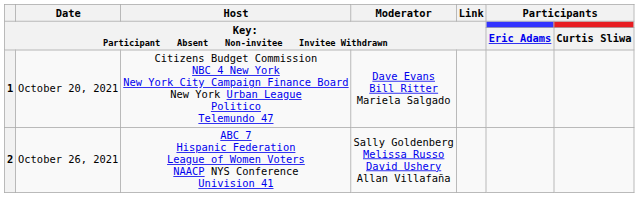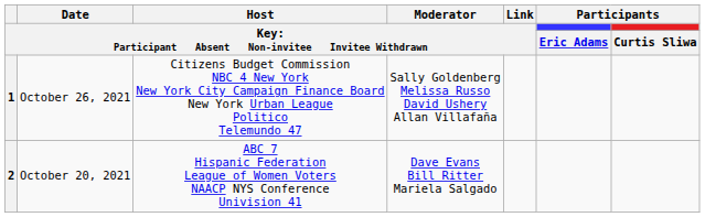 <table class="wikitable" style="text-align:center;">
 <tr>
 <th scope="col"></th>
 <th scope="col">Date</th>
 <th scope="col">Host</th>
 <th scope="col">Moderator</th>
 <th scope="col">Link</th>
 <th colspan="10" scope="col">Participants</th>
 </tr>
 <tr>
 <th colspan="5" rowspan="2">Key:<br> <small>Participant  </small>  <small>Absent  </small>  <small>Non-invitee  </small>  <small>Invitee  Withdrawn</small></th>
 <th scope="col" style="background:#33f;"></th>
 <th scope="col" style="background:#e81d22;"></th>
 </tr>
 <tr>
 <th scope="col"><a href='#'>Eric Adams</a></th>
 <th scope="col">Curtis Sliwa</th>
 </tr>
 <tr>
 <th scope="row">1</th>
-<td style="white-space:nowrap;">October 20, 2021</td>
+<td style="white-space:nowrap;">October 26, 2021</td>
 <td style="white-space:nowrap;">Citizens Budget Commission<br><a href='#'>NBC 4 New York</a><br> <a href='#'>New York City Campaign Finance Board</a><br> New York <a href='#'>Urban League</a><br><a href='#'>Politico</a><br><a href='#'>Telemundo 47</a></td>
-<td style="white-space:nowrap;"><a href='#'>Dave Evans</a><br><a href='#'>Bill Ritter</a><br>Mariela Salgado</td>
+<td style="white-space:nowrap;">Sally Goldenberg<br><a href='#'>Melissa Russo</a><br><a href='#'>David Ushery</a><br>Allan Villafaña</td>
 <td style="white-space:nowrap;"></td>
 <td></td>
 <td></td>
 </tr>
 <tr>
 <th scope="row">2</th>
-<td style="white-space:nowrap;">October 26, 2021</td>
+<td style="white-space:nowrap;">October 20, 2021</td>
 <td style="white-space:nowrap;"><a href='#'>ABC 7</a><br><a href='#'>Hispanic Federation</a><br><a href='#'>League of Women Voters</a><br><a href='#'>NAACP</a> NYS Conference<br><a href='#'>Univision 41</a></td>
-<td style="white-space:nowrap;">Sally Goldenberg<br><a href='#'>Melissa Russo</a><br><a href='#'>David Ushery</a><br>Allan Villafaña</td>
+<td style="white-space:nowrap;"><a href='#'>Dave Evans</a><br><a href='#'>Bill Ritter</a><br>Mariela Salgado</td>
 <td style="white-space:nowrap;"></td>
 <td></td>
 <td></td>
 </tr>
 </table>
